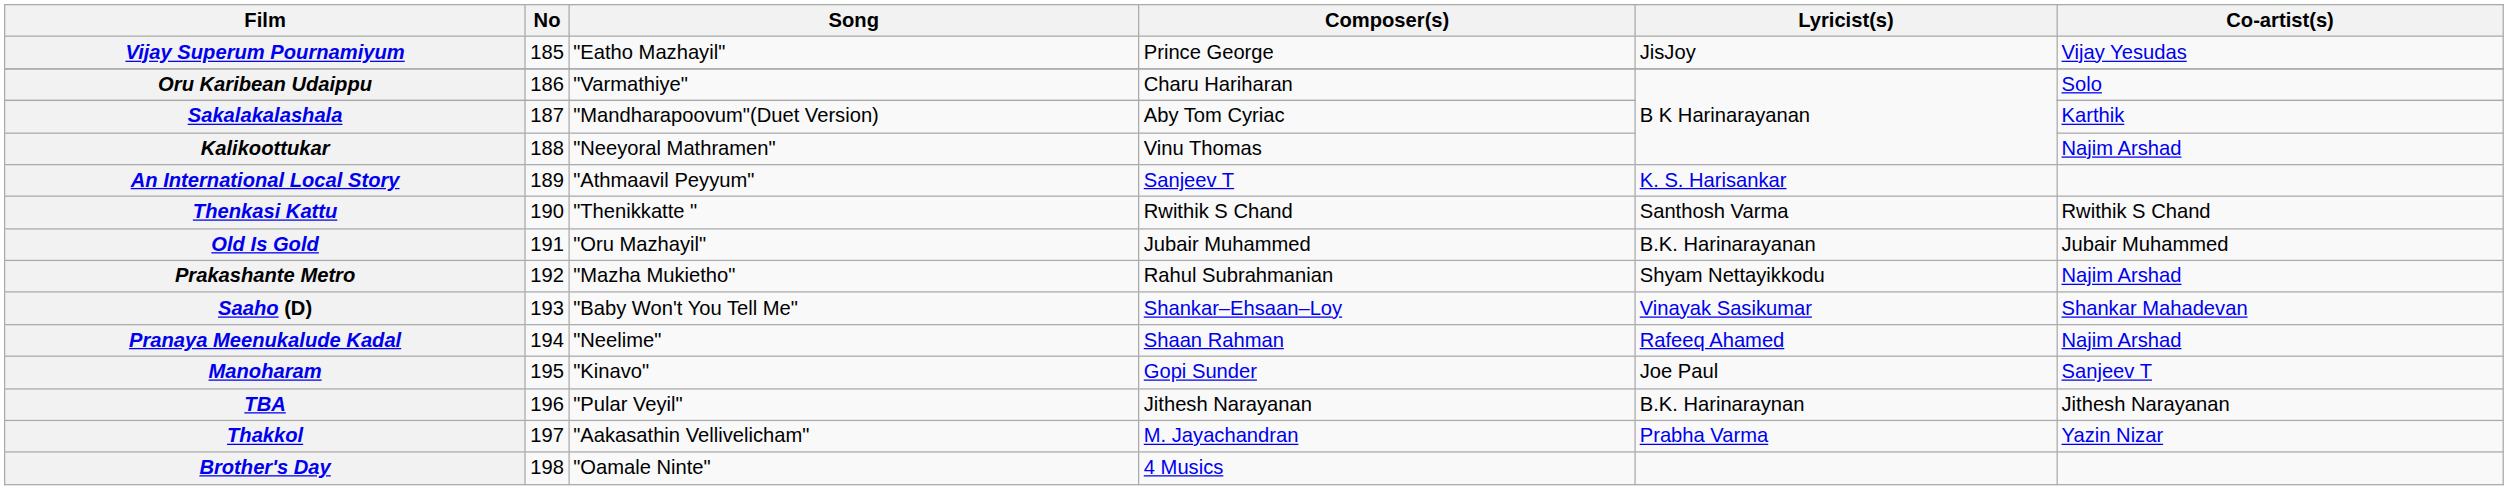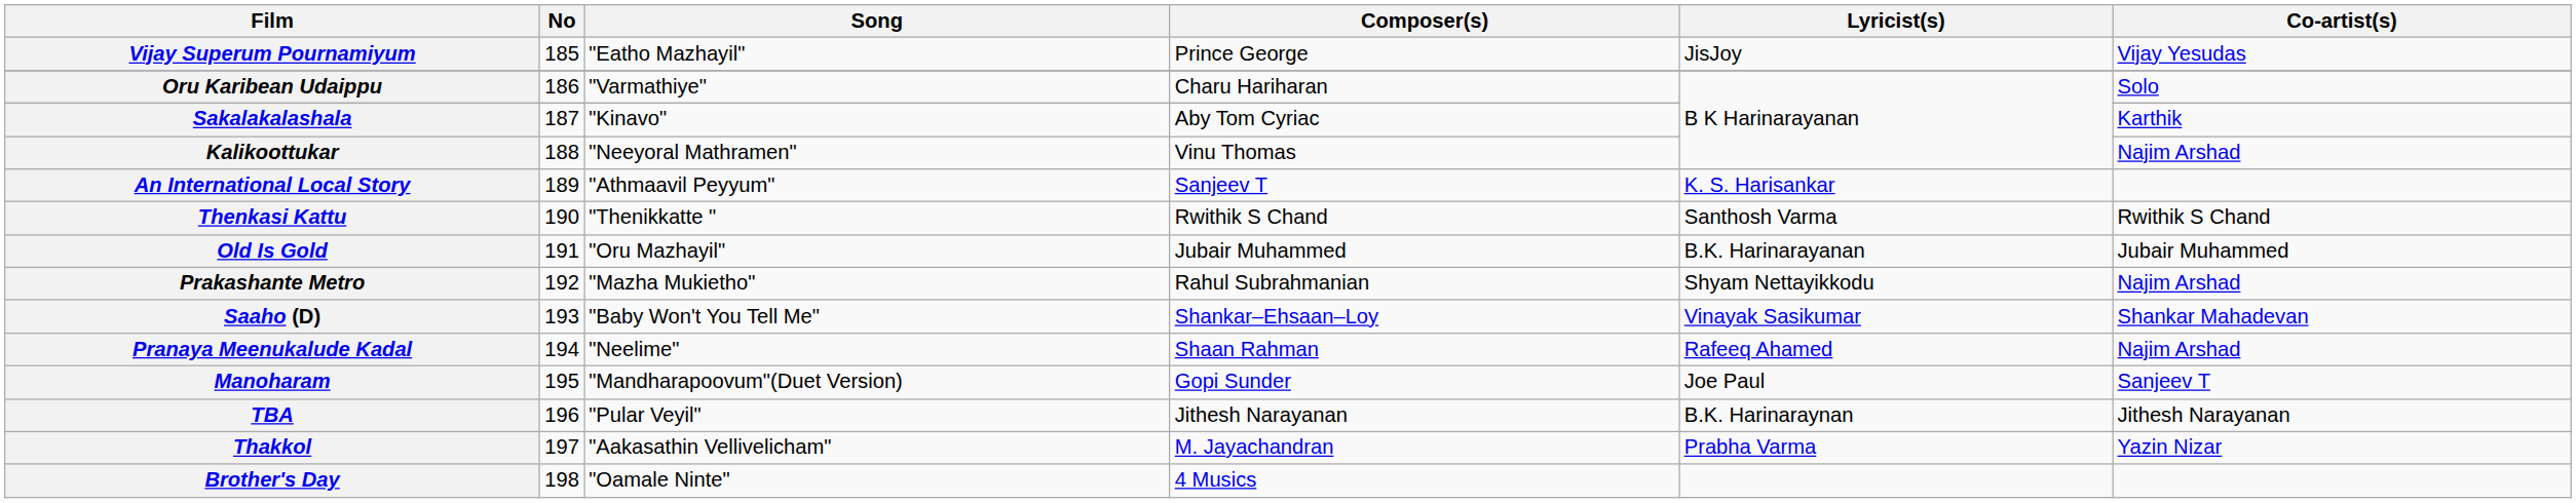 <table class="wikitable plainrowheaders" width="100%" textcolor:#000;">
 <tr style="background:#cfc; text-align:center;">
 <th scope="col" width=21%>Film</th>
 <th>No</th>
 <th scope="col" width=23%>Song</th>
 <th scope="col" width=20%>Composer(s)</th>
 <th scope="col" width=17%>Lyricist(s)</th>
 <th scope="col" width=18%>Co-artist(s)</th>
 </tr>
 <tr>
 <th scope="row"><em><a href='#'>Vijay Superum Pournamiyum</a></em></th>
 <td>185</td>
 <td>"Eatho Mazhayil"</td>
 <td>Prince George</td>
 <td>JisJoy</td>
 <td><a href='#'>Vijay Yesudas</a></td>
 </tr>
 <tr>
 </tr>
 <tr>
 <th scope="row"><em>Oru Karibean Udaippu</em></th>
 <td>186</td>
 <td>"Varmathiye"</td>
 <td>Charu Hariharan</td>
 <td rowspan="4">B K Harinarayanan</td>
 <td><a href='#'>Solo</a></td>
 </tr>
 <tr>
 </tr>
 <tr>
 <th scope="row"><em><a href='#'>Sakalakalashala</a></em></th>
 <td>187</td>
-<td>"Mandharapoovum"(Duet Version)</td>
+<td>"Kinavo"</td>
 <td>Aby Tom Cyriac</td>
 <td><a href='#'>Karthik</a></td>
 </tr>
 <tr>
 <th scope="row"><em>Kalikoottukar</em></th>
 <td>188</td>
 <td>"Neeyoral Mathramen"</td>
 <td>Vinu Thomas</td>
 <td><a href='#'>Najim Arshad</a></td>
 </tr>
 <tr>
 <th scope="row"><em><a href='#'>An International Local Story</a></em></th>
 <td>189</td>
 <td>"Athmaavil Peyyum"</td>
 <td><a href='#'>Sanjeev T</a></td>
 <td><a href='#'>K. S. Harisankar</a></td>
 </tr>
 <tr>
 <th scope="row"><em><a href='#'>Thenkasi Kattu</a></em></th>
 <td>190</td>
 <td>"Thenikkatte "</td>
 <td>Rwithik S Chand</td>
 <td>Santhosh Varma</td>
 <td>Rwithik S Chand</td>
 </tr>
 <tr>
 <th scope="row"><em><a href='#'>Old Is Gold</a></em></th>
 <td>191</td>
 <td>"Oru Mazhayil"</td>
 <td>Jubair Muhammed</td>
 <td>B.K. Harinarayanan</td>
 <td>Jubair Muhammed</td>
 </tr>
 <tr>
 <th scope="row"><em> Prakashante Metro </em></th>
 <td>192</td>
 <td>"Mazha Mukietho"</td>
 <td>Rahul Subrahmanian</td>
 <td>Shyam Nettayikkodu</td>
 <td><a href='#'>Najim Arshad</a></td>
 </tr>
 <tr>
 <th scope="row"><em><a href='#'>Saaho</a></em> (D)</th>
 <td>193</td>
 <td>"Baby Won't You Tell Me"</td>
 <td><a href='#'>Shankar–Ehsaan–Loy</a></td>
 <td><a href='#'>Vinayak Sasikumar</a></td>
 <td><a href='#'>Shankar Mahadevan</a></td>
 </tr>
 <tr>
 <th scope="row"><em><a href='#'>Pranaya Meenukalude Kadal</a></em></th>
 <td>194</td>
 <td>"Neelime"</td>
 <td><a href='#'>Shaan Rahman</a></td>
 <td><a href='#'>Rafeeq Ahamed</a></td>
 <td><a href='#'>Najim Arshad</a></td>
 </tr>
 <tr>
 <th scope="row"><a href='#'><em>Manoharam</em></a></th>
 <td>195</td>
-<td>"Kinavo"</td>
+<td>"Mandharapoovum"(Duet Version)</td>
 <td><a href='#'>Gopi Sunder</a></td>
 <td>Joe Paul</td>
 <td><a href='#'>Sanjeev T</a></td>
 </tr>
 <tr>
 <th scope="row"><em><a href='#'>TBA</a></em></th>
 <td>196</td>
 <td>"Pular Veyil"</td>
 <td>Jithesh Narayanan</td>
 <td>B.K. Harinaraynan</td>
 <td>Jithesh Narayanan</td>
 </tr>
 <tr>
 <th scope="row"><em><a href='#'>Thakkol</a></em></th>
 <td>197</td>
 <td>"Aakasathin Vellivelicham"</td>
 <td><a href='#'>M. Jayachandran</a></td>
 <td><a href='#'>Prabha Varma</a></td>
 <td><a href='#'>Yazin Nizar</a></td>
 </tr>
 <tr>
 <th scope="row"><em><a href='#'>Brother's Day</a></em></th>
 <td>198</td>
 <td>"Oamale Ninte"</td>
 <td><a href='#'>4 Musics</a></td>
 <td></td>
 <td></td>
 </tr>
 </table>
